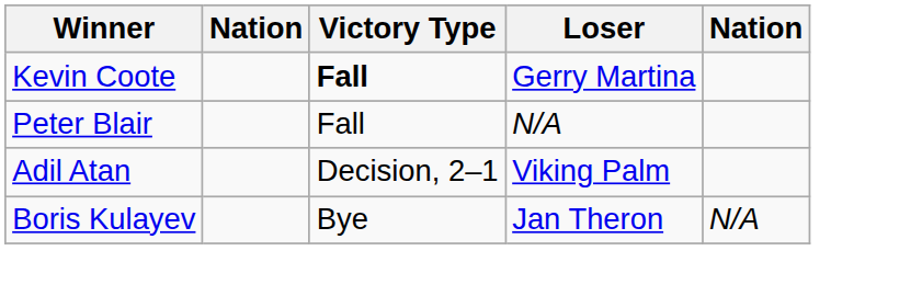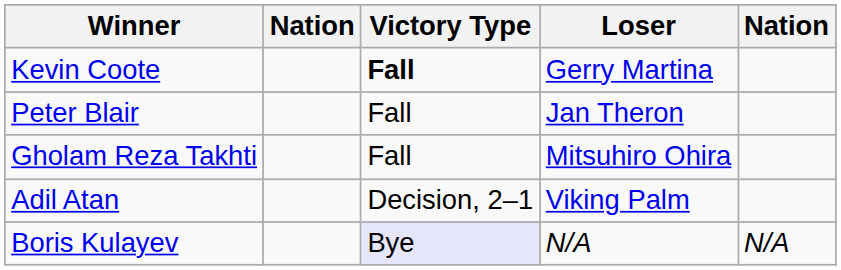 <table class="wikitable sortable" style="text-align:left;">
 <tr>
 <th>Winner</th>
 <th>Nation</th>
 <th>Victory Type</th>
 <th>Loser</th>
 <th>Nation</th>
 </tr>
 <tr>
 <td><a href='#'>Kevin Coote</a></td>
 <td></td>
 <td><strong>Fall</strong></td>
 <td><a href='#'>Gerry Martina</a></td>
 <td></td>
 </tr>
 <tr>
 <td><a href='#'>Peter Blair</a></td>
 <td></td>
 <td>Fall</td>
-<td><em>N/A</em></td>
+<td><a href='#'>Jan Theron</a></td>
+<td></td>
+</tr>
+<tr>
+<td><a href='#'>Gholam Reza Takhti</a></td>
+<td></td>
+<td>Fall</td>
+<td><a href='#'>Mitsuhiro Ohira</a></td>
 <td></td>
 </tr>
 <tr>
 <td><a href='#'>Adil Atan</a></td>
 <td></td>
 <td>Decision, 2–1</td>
 <td><a href='#'>Viking Palm</a></td>
 <td></td>
 </tr>
 <tr>
 <td><a href='#'>Boris Kulayev</a></td>
 <td></td>
-<td>Bye</td>
-<td><a href='#'>Jan Theron</a></td>
+<td style="background: lavender;">Bye</td>
+<td><em>N/A</em></td>
 <td><em>N/A</em></td>
 </tr>
 </table>
